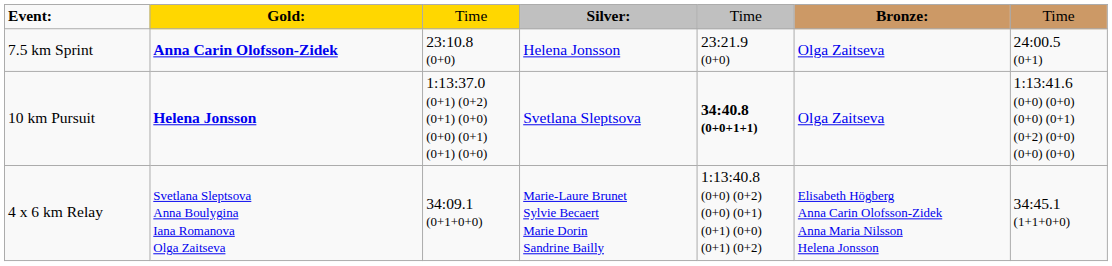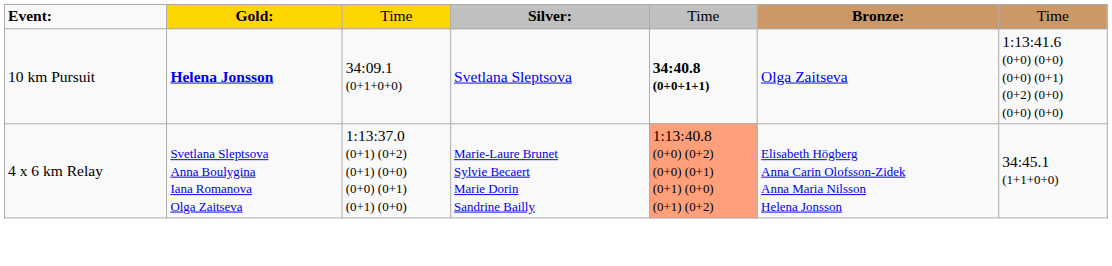 <table class="wikitable" width=90%>
 <tr>
 <td><strong>Event:</strong></td>
 <td style="text-align:center;background-color:gold;"><strong>Gold:</strong></td>
 <td style="text-align:center;background-color:gold;">Time</td>
 <td style="text-align:center;background-color:silver;"><strong>Silver:</strong></td>
 <td style="text-align:center;background-color:silver;">Time</td>
 <td style="text-align:center;background-color:#CC9966;"><strong>Bronze:</strong></td>
 <td style="text-align:center;background-color:#CC9966;">Time</td>
 </tr>
 <tr>
-<td>7.5 km Sprint<br></td>
-<td><strong><a href='#'>Anna Carin Olofsson-Zidek</a></strong><br><small></small></td>
-<td>23:10.8<br><small>(0+0)</small></td>
-<td><a href='#'>Helena Jonsson</a><br><small></small></td>
-<td>23:21.9<br><small>(0+0)</small></td>
-<td><a href='#'>Olga Zaitseva</a><br><small></small></td>
-<td>24:00.5<br><small>(0+1)</small></td>
-</tr>
-<tr>
 <td>10 km Pursuit<br></td>
 <td><strong><a href='#'>Helena Jonsson</a></strong><br><small></small></td>
-<td>1:13:37.0<br><small>(0+1) (0+2)<br>(0+1) (0+0)<br>(0+0) (0+1)<br>(0+1) (0+0)</small></td>
+<td>34:09.1<br><small>(0+1+0+0)</small></td>
 <td><a href='#'>Svetlana Sleptsova</a><br><small></small></td>
 <td><strong>34:40.8<br><small>(0+0+1+1)</small></strong></td>
 <td><a href='#'>Olga Zaitseva</a><br><small></small></td>
 <td>1:13:41.6<br><small>(0+0) (0+0)<br>(0+0) (0+1)<br>(0+2) (0+0)<br>(0+0) (0+0)</small></td>
 </tr>
 <tr>
 <td>4 x 6 km Relay<br></td>
 <td><strong></strong>  <br><small><a href='#'>Svetlana Sleptsova</a><br><a href='#'>Anna Boulygina</a><br><a href='#'>Iana Romanova</a><br><a href='#'>Olga Zaitseva</a></small></td>
-<td>34:09.1<br><small>(0+1+0+0)</small></td>
+<td>1:13:37.0<br><small>(0+1) (0+2)<br>(0+1) (0+0)<br>(0+0) (0+1)<br>(0+1) (0+0)</small></td>
 <td>  <br><small><a href='#'>Marie-Laure Brunet</a><br><a href='#'>Sylvie Becaert</a><br><a href='#'>Marie Dorin</a><br><a href='#'>Sandrine Bailly</a></small></td>
-<td>1:13:40.8<br><small>(0+0) (0+2)<br>(0+0) (0+1)<br>(0+1) (0+0)<br>(0+1) (0+2)</small></td>
+<td style="background: lightsalmon;">1:13:40.8<br><small>(0+0) (0+2)<br>(0+0) (0+1)<br>(0+1) (0+0)<br>(0+1) (0+2)</small></td>
 <td>  <br><small><a href='#'>Elisabeth Högberg</a><br><a href='#'>Anna Carin Olofsson-Zidek</a><br><a href='#'>Anna Maria Nilsson</a><br><a href='#'>Helena Jonsson</a></small></td>
 <td>34:45.1<br><small>(1+1+0+0)</small></td>
 </tr>
 </table>
